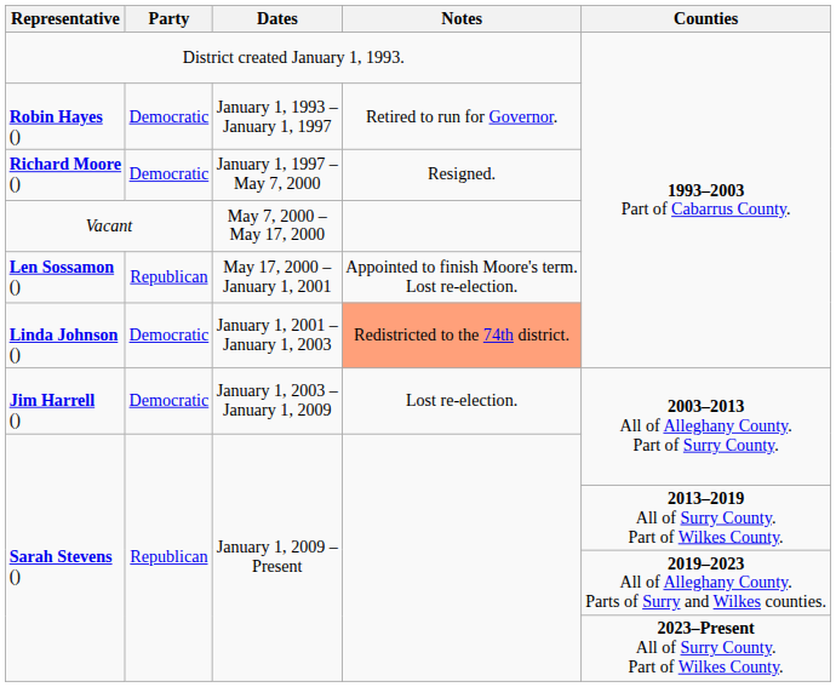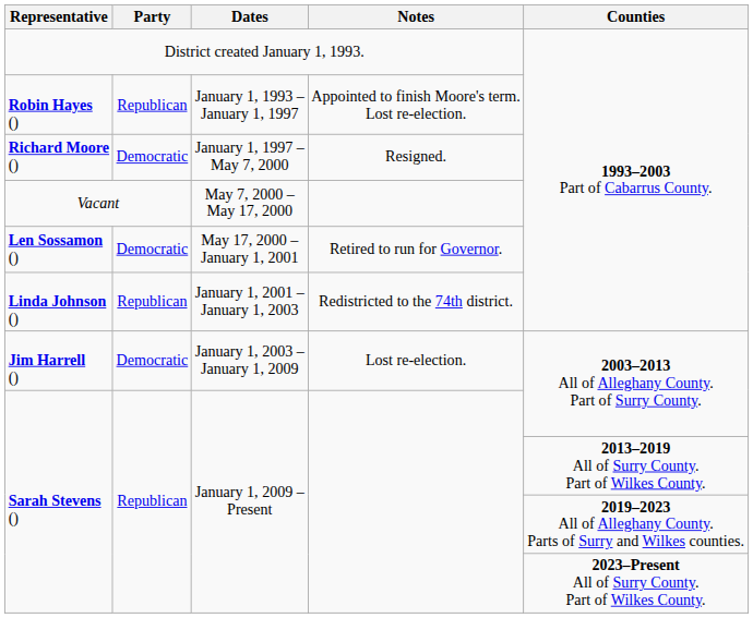 <table class=wikitable style="text-align:center">
 <tr>
 <th>Representative</th>
 <th>Party</th>
 <th>Dates</th>
 <th>Notes</th>
 <th>Counties</th>
 </tr>
 <tr style="height:3em">
 <td colspan=4>District created January 1, 1993.</td>
 <td rowspan=6><strong>1993–2003</strong> <br> Part of <a href='#'>Cabarrus County</a>.</td>
 </tr>
 <tr style="height:3em">
 <td align=left><br><strong><a href='#'>Robin Hayes</a></strong><br>()</td>
-<td><a href='#'>Democratic</a></td>
+<td><a href='#'>Republican</a></td>
 <td nowrap>January 1, 1993 – <br> January 1, 1997</td>
-<td>Retired to run for <a href='#'>Governor</a>.</td>
+<td>Appointed to finish Moore's term. <br> Lost re-election.</td>
 </tr>
 <tr style="height:3em">
 <td align=left><strong><a href='#'>Richard Moore</a></strong><br>()</td>
 <td><a href='#'>Democratic</a></td>
 <td nowrap>January 1, 1997 – <br> May 7, 2000</td>
 <td>Resigned.</td>
 </tr>
 <tr style="height:3em">
 <td colspan=2><em>Vacant</em></td>
 <td nowrap>May 7, 2000 – <br> May 17, 2000</td>
 <td></td>
 </tr>
 <tr style="height:3em">
 <td align=left><strong><a href='#'>Len Sossamon</a></strong><br>()</td>
-<td><a href='#'>Republican</a></td>
+<td><a href='#'>Democratic</a></td>
 <td nowrap>May 17, 2000 – <br> January 1, 2001</td>
-<td>Appointed to finish Moore's term. <br> Lost re-election.</td>
+<td>Retired to run for <a href='#'>Governor</a>.</td>
 </tr>
 <tr style="height:3em">
 <td align=left><br><strong><a href='#'>Linda Johnson</a></strong><br>()</td>
-<td><a href='#'>Democratic</a></td>
+<td><a href='#'>Republican</a></td>
 <td nowrap>January 1, 2001 – <br> January 1, 2003</td>
-<td style="background: lightsalmon;">Redistricted to the <a href='#'>74th</a> district.</td>
+<td>Redistricted to the <a href='#'>74th</a> district.</td>
 </tr>
 <tr style="height:3em">
 <td align=left><br><strong><a href='#'>Jim Harrell</a></strong><br>()</td>
 <td><a href='#'>Democratic</a></td>
 <td nowrap>January 1, 2003 – <br> January 1, 2009</td>
 <td>Lost re-election.</td>
 <td rowspan=2><strong>2003–2013</strong> <br> All of <a href='#'>Alleghany County</a>. <br> Part of <a href='#'>Surry County</a>.</td>
 </tr>
 <tr style="height:3em">
 <td rowspan=4 align=left><br><strong><a href='#'>Sarah Stevens</a></strong><br>()</td>
 <td rowspan=4 ><a href='#'>Republican</a></td>
 <td rowspan=4 nowrap>January 1, 2009 – <br> Present</td>
 <td rowspan=4></td>
 </tr>
 <tr style="height:3em">
 <td><strong>2013–2019</strong> <br> All of <a href='#'>Surry County</a>. <br> Part of <a href='#'>Wilkes County</a>.</td>
 </tr>
 <tr style="height:3em">
 <td><strong>2019–2023</strong> <br> All of <a href='#'>Alleghany County</a>. <br> Parts of <a href='#'>Surry</a> and <a href='#'>Wilkes</a> counties.</td>
 </tr>
 <tr style="height:3em">
 <td><strong>2023–Present</strong> <br> All of <a href='#'>Surry County</a>. <br> Part of <a href='#'>Wilkes County</a>.</td>
 </tr>
 </table>
